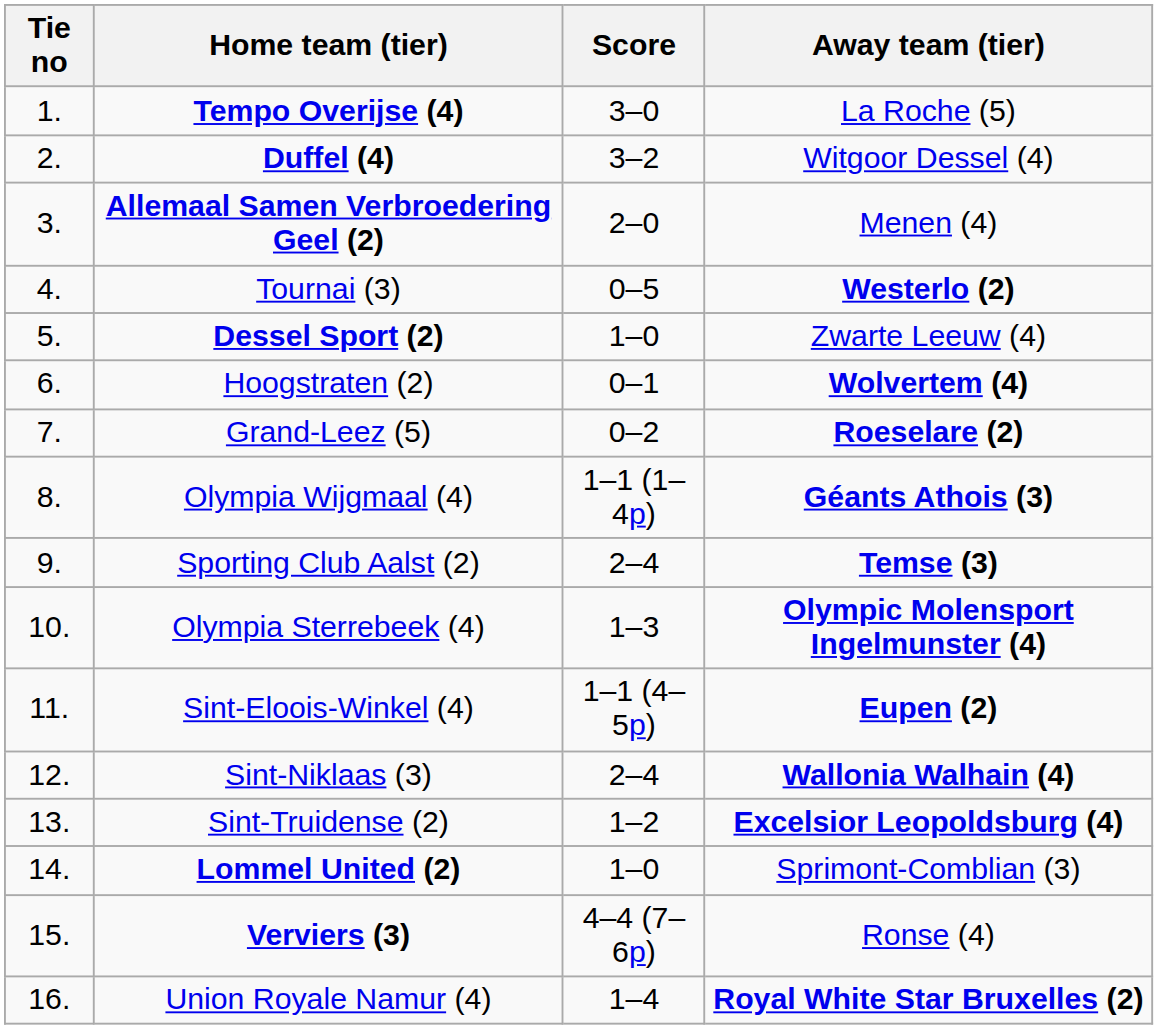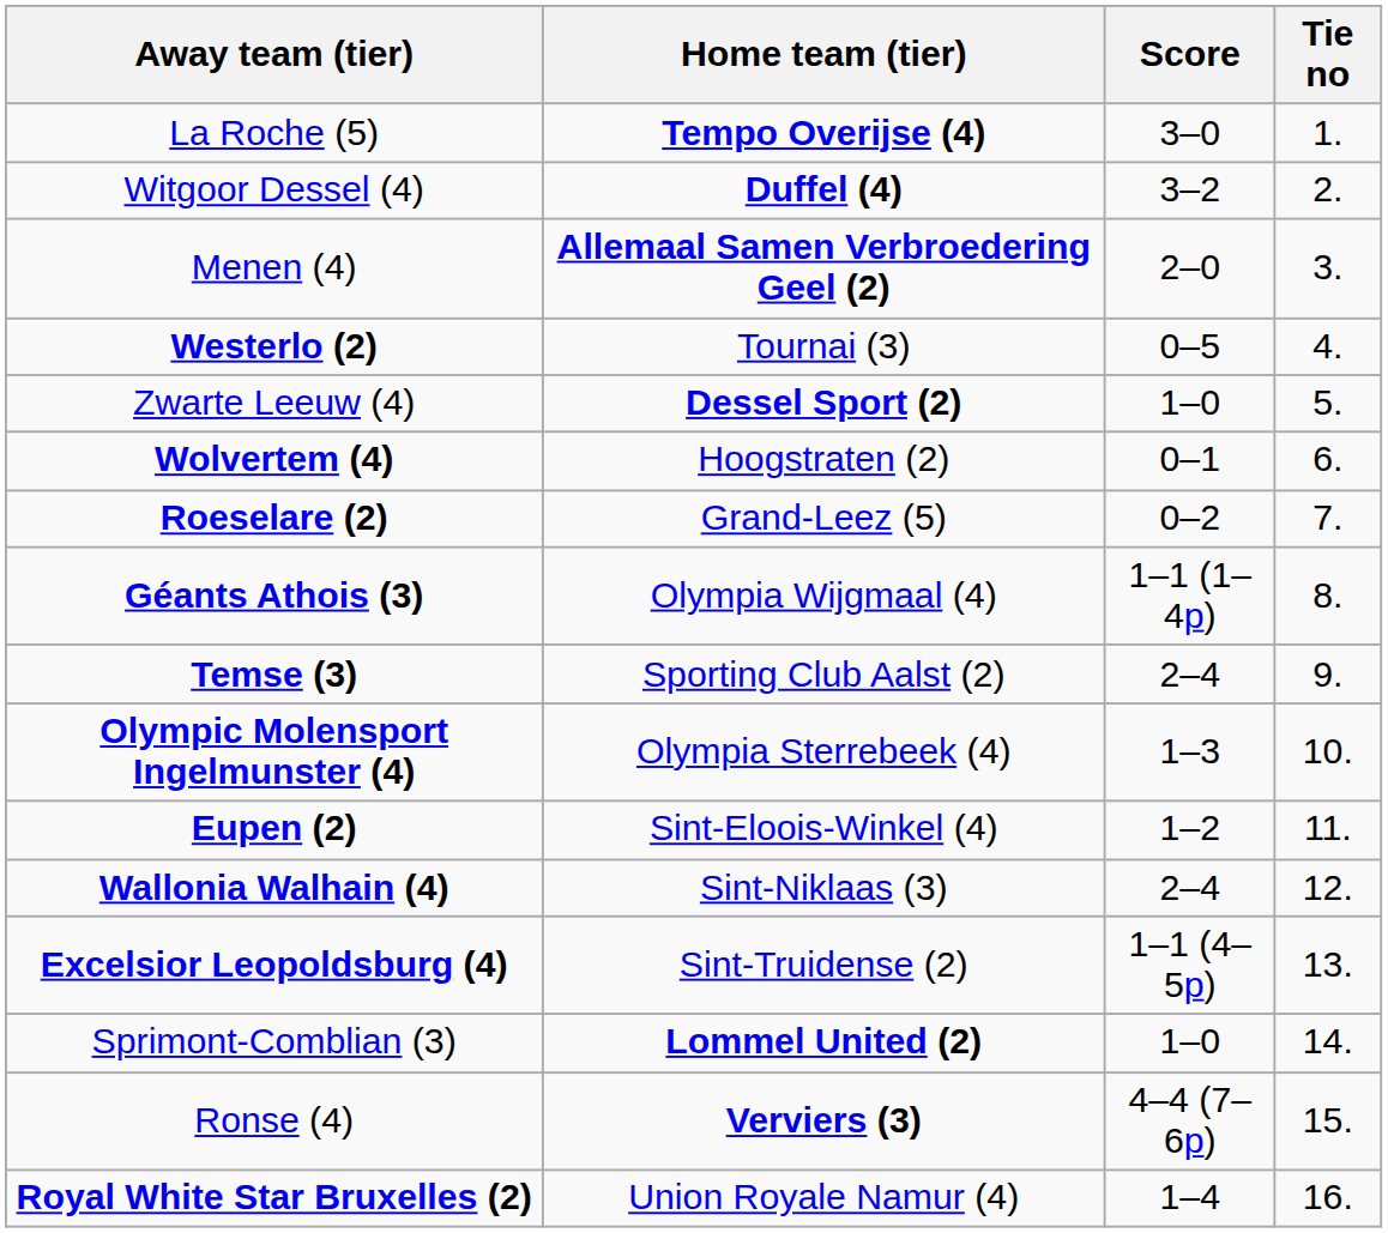 <table class="wikitable" style="text-align: center">
 <tr>
-<th>Tie no</th>
+<th>Away team (tier)</th>
 <th>Home team (tier)</th>
 <th>Score</th>
-<th>Away team (tier)</th>
+<th>Tie no</th>
 </tr>
 <tr>
-<td>1.</td>
+<td><a href='#'>La Roche</a> (5)</td>
 <td><strong><a href='#'>Tempo Overijse</a> (4)</strong></td>
 <td>3–0</td>
-<td><a href='#'>La Roche</a> (5)</td>
+<td>1.</td>
 </tr>
 <tr>
-<td>2.</td>
+<td><a href='#'>Witgoor Dessel</a> (4)</td>
 <td><strong><a href='#'>Duffel</a> (4)</strong></td>
 <td>3–2</td>
-<td><a href='#'>Witgoor Dessel</a> (4)</td>
+<td>2.</td>
 </tr>
 <tr>
-<td>3.</td>
+<td><a href='#'>Menen</a> (4)</td>
 <td><strong><a href='#'>Allemaal Samen Verbroedering Geel</a> (2)</strong></td>
 <td>2–0</td>
-<td><a href='#'>Menen</a> (4)</td>
+<td>3.</td>
 </tr>
 <tr>
-<td>4.</td>
+<td><strong><a href='#'>Westerlo</a> (2)</strong></td>
 <td><a href='#'>Tournai</a> (3)</td>
 <td>0–5</td>
-<td><strong><a href='#'>Westerlo</a> (2)</strong></td>
+<td>4.</td>
 </tr>
 <tr>
-<td>5.</td>
+<td><a href='#'>Zwarte Leeuw</a> (4)</td>
 <td><strong><a href='#'>Dessel Sport</a> (2)</strong></td>
 <td>1–0</td>
-<td><a href='#'>Zwarte Leeuw</a> (4)</td>
+<td>5.</td>
 </tr>
 <tr>
-<td>6.</td>
+<td><strong><a href='#'>Wolvertem</a> (4)</strong></td>
 <td><a href='#'>Hoogstraten</a> (2)</td>
 <td>0–1</td>
-<td><strong><a href='#'>Wolvertem</a> (4)</strong></td>
+<td>6.</td>
 </tr>
 <tr>
-<td>7.</td>
+<td><strong><a href='#'>Roeselare</a> (2)</strong></td>
 <td><a href='#'>Grand-Leez</a> (5)</td>
 <td>0–2</td>
-<td><strong><a href='#'>Roeselare</a> (2)</strong></td>
+<td>7.</td>
 </tr>
 <tr>
-<td>8.</td>
+<td><strong><a href='#'>Géants Athois</a> (3)</strong></td>
 <td><a href='#'>Olympia Wijgmaal</a> (4)</td>
 <td>1–1 (1–4<a href='#'>p</a>)</td>
-<td><strong><a href='#'>Géants Athois</a> (3)</strong></td>
+<td>8.</td>
 </tr>
 <tr>
-<td>9.</td>
+<td><strong><a href='#'>Temse</a> (3)</strong></td>
 <td><a href='#'>Sporting Club Aalst</a> (2)</td>
 <td>2–4</td>
-<td><strong><a href='#'>Temse</a> (3)</strong></td>
+<td>9.</td>
 </tr>
 <tr>
-<td>10.</td>
+<td><strong><a href='#'>Olympic Molensport Ingelmunster</a> (4)</strong></td>
 <td><a href='#'>Olympia Sterrebeek</a> (4)</td>
 <td>1–3 </td>
-<td><strong><a href='#'>Olympic Molensport Ingelmunster</a> (4)</strong></td>
+<td>10.</td>
 </tr>
 <tr>
+<td><strong><a href='#'>Eupen</a> (2)</strong></td>
+<td><a href='#'>Sint-Eloois-Winkel</a> (4)</td>
+<td>1–2</td>
 <td>11.</td>
-<td><a href='#'>Sint-Eloois-Winkel</a> (4)</td>
-<td>1–1 (4–5<a href='#'>p</a>)</td>
-<td><strong><a href='#'>Eupen</a> (2)</strong></td>
 </tr>
 <tr>
-<td>12.</td>
+<td><strong><a href='#'>Wallonia Walhain</a> (4)</strong></td>
 <td><a href='#'>Sint-Niklaas</a> (3)</td>
 <td>2–4 </td>
-<td><strong><a href='#'>Wallonia Walhain</a> (4)</strong></td>
+<td>12.</td>
 </tr>
 <tr>
+<td><strong><a href='#'>Excelsior Leopoldsburg</a> (4)</strong></td>
+<td><a href='#'>Sint-Truidense</a> (2)</td>
+<td>1–1 (4–5<a href='#'>p</a>)</td>
 <td>13.</td>
-<td><a href='#'>Sint-Truidense</a> (2)</td>
-<td>1–2</td>
-<td><strong><a href='#'>Excelsior Leopoldsburg</a> (4)</strong></td>
 </tr>
 <tr>
-<td>14.</td>
+<td><a href='#'>Sprimont-Comblian</a> (3)</td>
 <td><strong><a href='#'>Lommel United</a> (2)</strong></td>
 <td>1–0</td>
-<td><a href='#'>Sprimont-Comblian</a> (3)</td>
+<td>14.</td>
 </tr>
 <tr>
-<td>15.</td>
+<td><a href='#'>Ronse</a> (4)</td>
 <td><strong><a href='#'>Verviers</a> (3)</strong></td>
 <td>4–4 (7–6<a href='#'>p</a>)</td>
-<td><a href='#'>Ronse</a> (4)</td>
+<td>15.</td>
 </tr>
 <tr>
-<td>16.</td>
+<td><strong><a href='#'>Royal White Star Bruxelles</a> (2)</strong></td>
 <td><a href='#'>Union Royale Namur</a> (4)</td>
 <td>1–4</td>
-<td><strong><a href='#'>Royal White Star Bruxelles</a> (2)</strong></td>
+<td>16.</td>
 </tr>
 </table>
